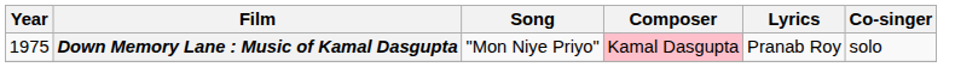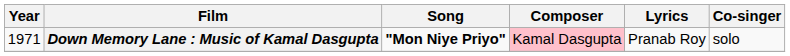 <table class="wikitable sortable">
 <tr>
 <th>Year</th>
 <th>Film</th>
 <th>Song</th>
 <th>Composer</th>
 <th>Lyrics</th>
 <th>Co-singer</th>
 </tr>
 <tr>
-<td>1975</td>
+<td>1971</td>
 <th><em>Down Memory Lane : Music of Kamal Dasgupta</em></th>
-<td>"Mon Niye Priyo"</td>
+<td><strong>"Mon Niye Priyo"</strong></td>
 <td style="background: pink;">Kamal Dasgupta</td>
 <td>Pranab Roy</td>
 <td>solo</td>
 </tr>
 <tr>
 </tr>
 </table>
